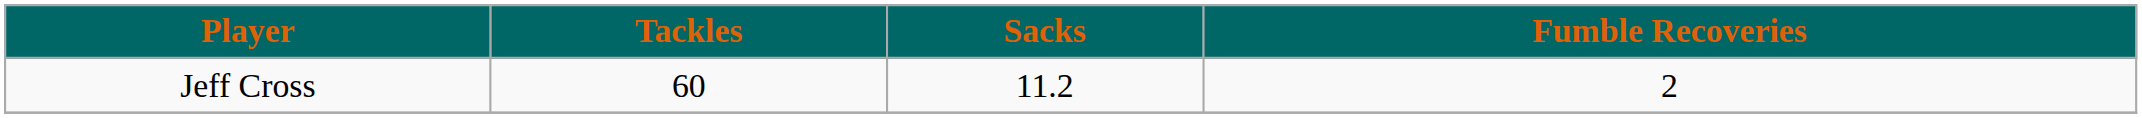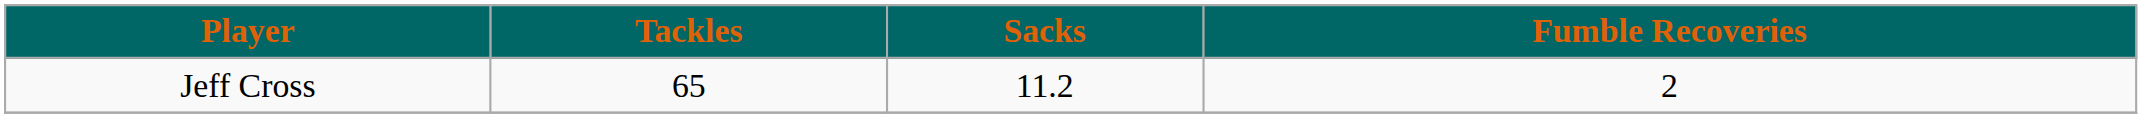 <table class="wikitable" width="80%">
 <tr align="center"  style="background:#006666;color:#DF6108;">
 <td><strong>Player</strong></td>
 <td><strong>Tackles</strong></td>
 <td><strong>Sacks</strong></td>
 <td><strong>Fumble Recoveries</strong></td>
 </tr>
 <tr align="center" bgcolor="">
 <td>Jeff Cross</td>
-<td>60</td>
+<td>65</td>
 <td>11.2</td>
 <td>2</td>
 </tr>
 <tr align="center" bgcolor="">
 </tr>
 </table>
